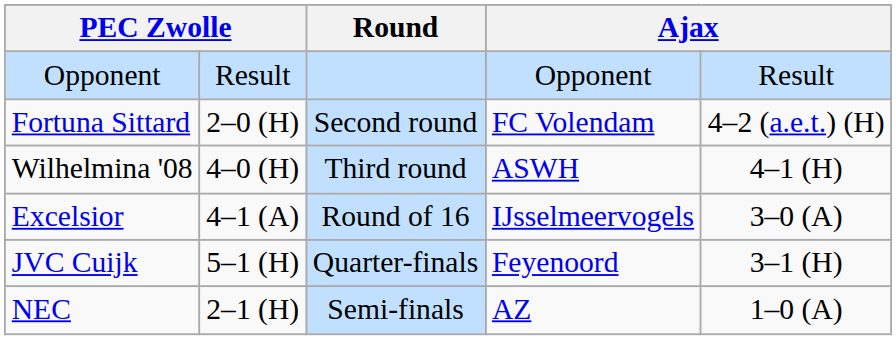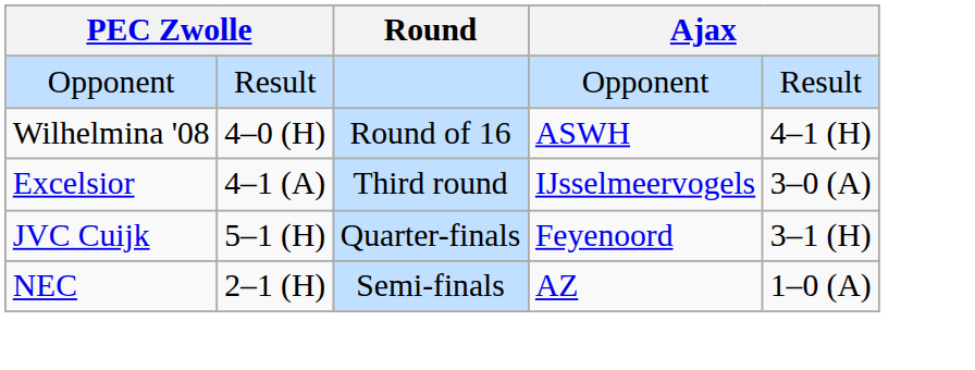 <table class="wikitable" style="text-align:center">
 <tr>
 <th colspan=2><a href='#'>PEC Zwolle</a></th>
 <th>Round</th>
 <th colspan=2><a href='#'>Ajax</a></th>
 </tr>
 <tr style="background:#c1e0ff">
 <td>Opponent</td>
 <td>Result</td>
 <td></td>
 <td>Opponent</td>
 <td>Result</td>
 </tr>
 <tr>
-<td align=left><a href='#'>Fortuna Sittard</a></td>
-<td>2–0 (H)</td>
-<td style="background:#c1e0ff">Second round</td>
-<td align=left><a href='#'>FC Volendam</a></td>
-<td>4–2 (<a href='#'>a.e.t.</a>) (H)</td>
-</tr>
-<tr>
 <td align=left>Wilhelmina '08</td>
 <td>4–0 (H)</td>
-<td style="background:#c1e0ff">Third round</td>
+<td style="background:#c1e0ff">Round of 16</td>
 <td align=left><a href='#'>ASWH</a></td>
 <td>4–1 (H)</td>
 </tr>
 <tr>
 <td align=left><a href='#'>Excelsior</a></td>
 <td>4–1 (A)</td>
-<td style="background:#c1e0ff">Round of 16</td>
+<td style="background:#c1e0ff">Third round</td>
 <td align=left><a href='#'>IJsselmeervogels</a></td>
 <td>3–0 (A)</td>
 </tr>
 <tr>
 <td align=left><a href='#'>JVC Cuijk</a></td>
 <td>5–1 (H)</td>
 <td style="background:#c1e0ff">Quarter-finals</td>
 <td align=left><a href='#'>Feyenoord</a></td>
 <td>3–1 (H)</td>
 </tr>
 <tr>
 <td align=left><a href='#'>NEC</a></td>
 <td>2–1 (H)</td>
 <td style="background:#c1e0ff">Semi-finals</td>
 <td align=left><a href='#'>AZ</a></td>
 <td>1–0 (A)</td>
 </tr>
 </table>
